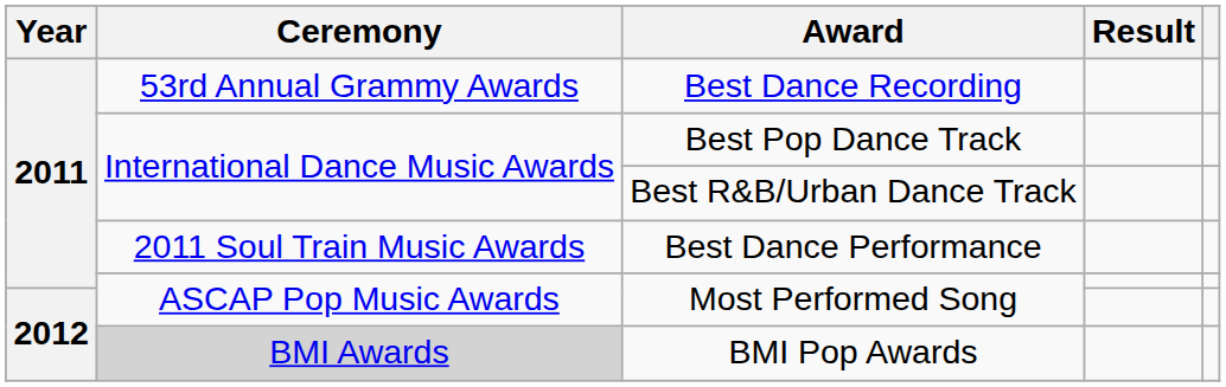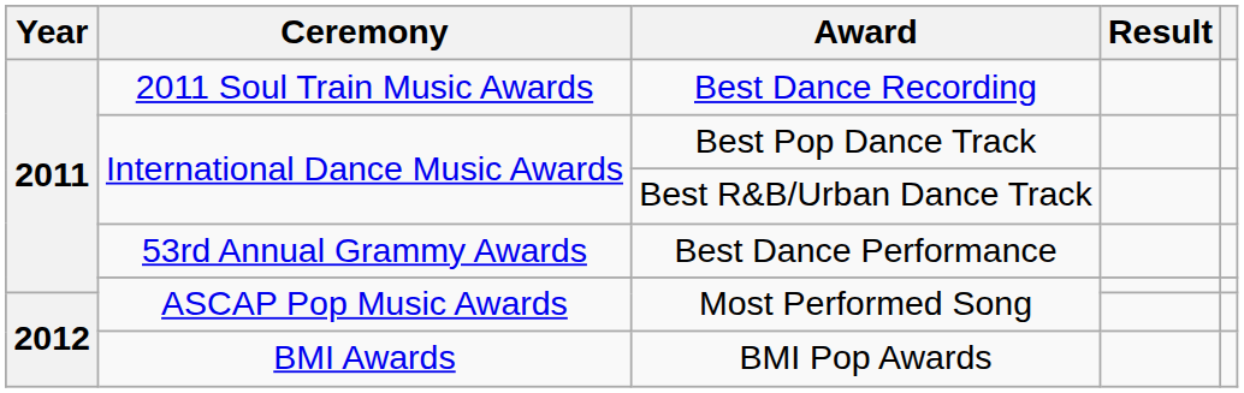 <table class="wikitable plainrowheaders" style="text-align:center;">
 <tr>
 <th scope="col">Year</th>
 <th scope="col">Ceremony</th>
 <th scope="col">Award</th>
 <th scope="col">Result</th>
 <th scope="col"></th>
 </tr>
 <tr>
 <th scope="row" rowspan="5">2011</th>
-<td><a href='#'>53rd Annual Grammy Awards</a></td>
+<td><a href='#'>2011 Soul Train Music Awards</a></td>
 <td><a href='#'>Best Dance Recording</a></td>
 <td></td>
 <td></td>
 </tr>
 <tr>
 <td rowspan="2"><a href='#'>International Dance Music Awards</a></td>
 <td>Best Pop Dance Track</td>
 <td></td>
 <td></td>
 </tr>
 <tr>
 <td>Best R&B/Urban Dance Track</td>
 <td></td>
 <td></td>
 </tr>
 <tr>
-<td><a href='#'>2011 Soul Train Music Awards</a></td>
+<td><a href='#'>53rd Annual Grammy Awards</a></td>
 <td>Best Dance Performance</td>
 <td></td>
 <td></td>
 </tr>
 <tr>
 <td rowspan="2"><a href='#'>ASCAP Pop Music Awards</a></td>
 <td rowspan="2">Most Performed Song</td>
 <td></td>
 <td></td>
 </tr>
 <tr>
 <th scope="row" rowspan="2">2012</th>
 <td></td>
 <td></td>
 </tr>
 <tr>
-<td style="background: lightgrey;"><a href='#'>BMI Awards</a></td>
+<td><a href='#'>BMI Awards</a></td>
 <td>BMI Pop Awards</td>
 <td></td>
 <td></td>
 </tr>
 </table>
